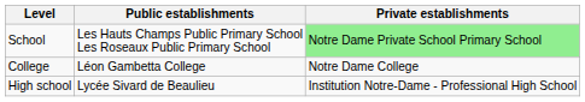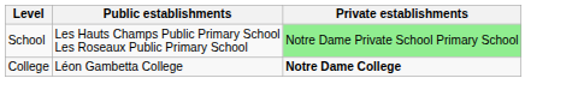 <table class=wikitable>
 <tr>
 <th>Level</th>
 <th>Public establishments</th>
 <th>Private establishments</th>
 </tr>
 <tr>
 <td>School</td>
 <td>Les Hauts Champs Public Primary School<br>Les Roseaux Public Primary School</td>
 <td style="background: lightgreen;">Notre Dame Private School Primary School</td>
 </tr>
 <tr style="background:#f8f8f8;">
 <td>College</td>
 <td>Léon Gambetta College</td>
-<td>Notre Dame College</td>
-</tr>
-<tr>
-<td>High school</td>
-<td>Lycée Sivard de Beaulieu</td>
-<td>Institution Notre-Dame - Professional High School</td>
+<td><strong>Notre Dame College</strong></td>
 </tr>
 </table>
